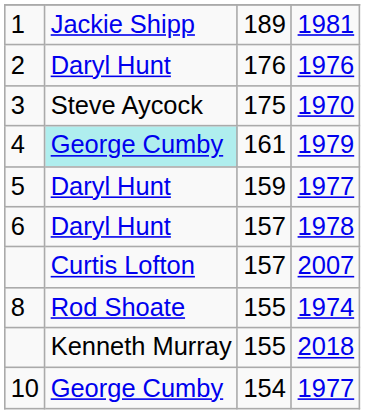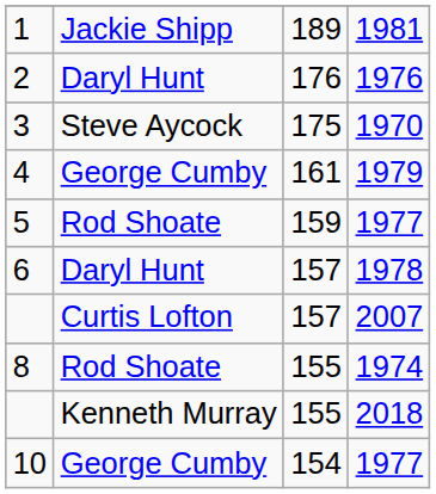 <table class="wikitable">
 <tr>
 </tr>
 <tr>
 <td>1</td>
 <td><a href='#'>Jackie Shipp</a></td>
 <td>189</td>
 <td><a href='#'>1981</a></td>
 </tr>
 <tr>
 <td>2</td>
 <td><a href='#'>Daryl Hunt</a></td>
 <td>176</td>
 <td><a href='#'>1976</a></td>
 </tr>
 <tr>
 <td>3</td>
 <td>Steve Aycock</td>
 <td>175</td>
 <td><a href='#'>1970</a></td>
 </tr>
 <tr>
 <td>4</td>
-<td style="background: paleturquoise;"><a href='#'>George Cumby</a></td>
+<td><a href='#'>George Cumby</a></td>
 <td>161</td>
 <td><a href='#'>1979</a></td>
 </tr>
 <tr>
 <td>5</td>
-<td><a href='#'>Daryl Hunt</a></td>
+<td><a href='#'>Rod Shoate</a></td>
 <td>159</td>
 <td><a href='#'>1977</a></td>
 </tr>
 <tr>
 <td>6</td>
 <td><a href='#'>Daryl Hunt</a></td>
 <td>157</td>
 <td><a href='#'>1978</a></td>
 </tr>
 <tr>
 <td></td>
 <td><a href='#'>Curtis Lofton</a></td>
 <td>157</td>
 <td><a href='#'>2007</a></td>
 </tr>
 <tr>
 <td>8</td>
 <td><a href='#'>Rod Shoate</a></td>
 <td>155</td>
 <td><a href='#'>1974</a></td>
 </tr>
 <tr>
 <td></td>
 <td>Kenneth Murray</td>
 <td>155</td>
 <td><a href='#'>2018</a></td>
 </tr>
 <tr>
 <td>10</td>
 <td><a href='#'>George Cumby</a></td>
 <td>154</td>
 <td><a href='#'>1977</a></td>
 </tr>
 </table>
